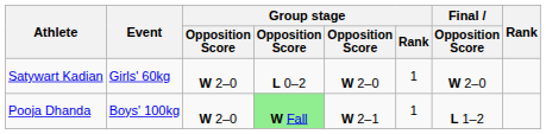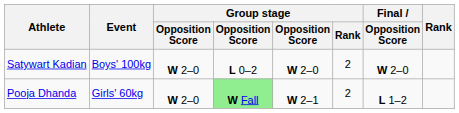 <table class=wikitable style="text-align:center; font-size:90%">
 <tr>
 <th rowspan=2>Athlete</th>
 <th rowspan=2>Event</th>
 <th colspan=4>Group stage</th>
 <th>Final / </th>
 <th rowspan=2>Rank</th>
 </tr>
 <tr style="font-size:95%">
 <th>Opposition<br>Score</th>
 <th>Opposition<br>Score</th>
 <th>Opposition<br>Score</th>
 <th>Rank</th>
 <th>Opposition<br>Score</th>
 </tr>
 <tr>
 <td align=left><a href='#'>Satywart Kadian</a></td>
-<td align=left><a href='#'>Girls' 60kg</a></td>
+<td align=left><a href='#'>Boys' 100kg</a></td>
 <td><br><strong>W</strong> 2–0</td>
 <td><br><strong>L</strong> 0–2</td>
 <td><br><strong>W</strong> 2–0</td>
-<td>1</td>
+<td>2</td>
 <td><br><strong>W</strong> 2–0</td>
 <td></td>
 </tr>
 <tr>
 <td align=left><a href='#'>Pooja Dhanda</a></td>
-<td align=left><a href='#'>Boys' 100kg</a></td>
+<td align=left><a href='#'>Girls' 60kg</a></td>
 <td><br><strong>W</strong> 2–0</td>
 <td style="background: lightgreen;"><br><strong>W</strong> <a href='#'>Fall</a></td>
 <td><br><strong>W</strong> 2–1</td>
-<td>1</td>
+<td>2</td>
 <td><br><strong>L</strong> 1–2</td>
 <td></td>
 </tr>
 </table>
